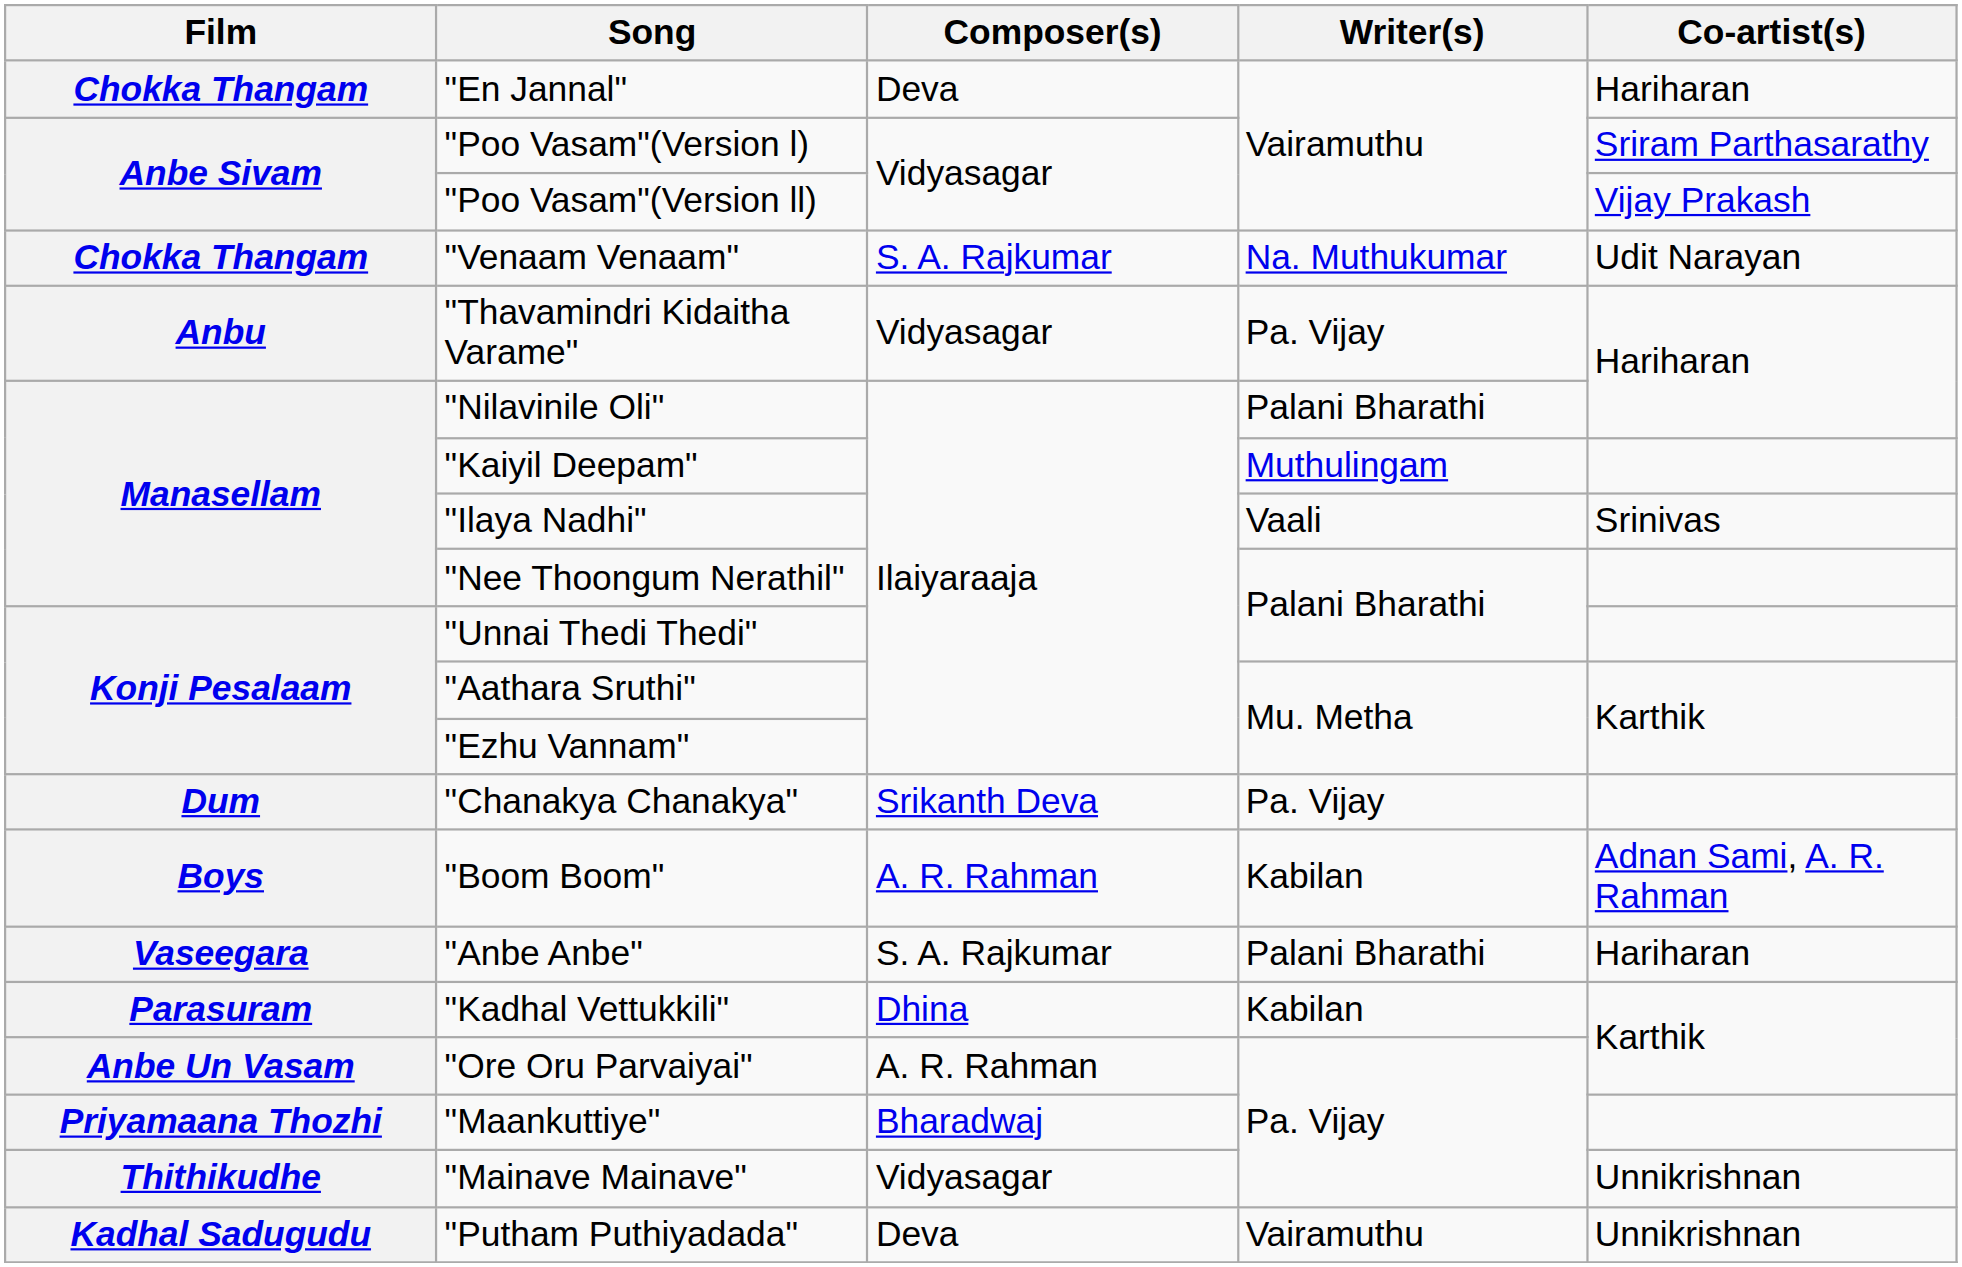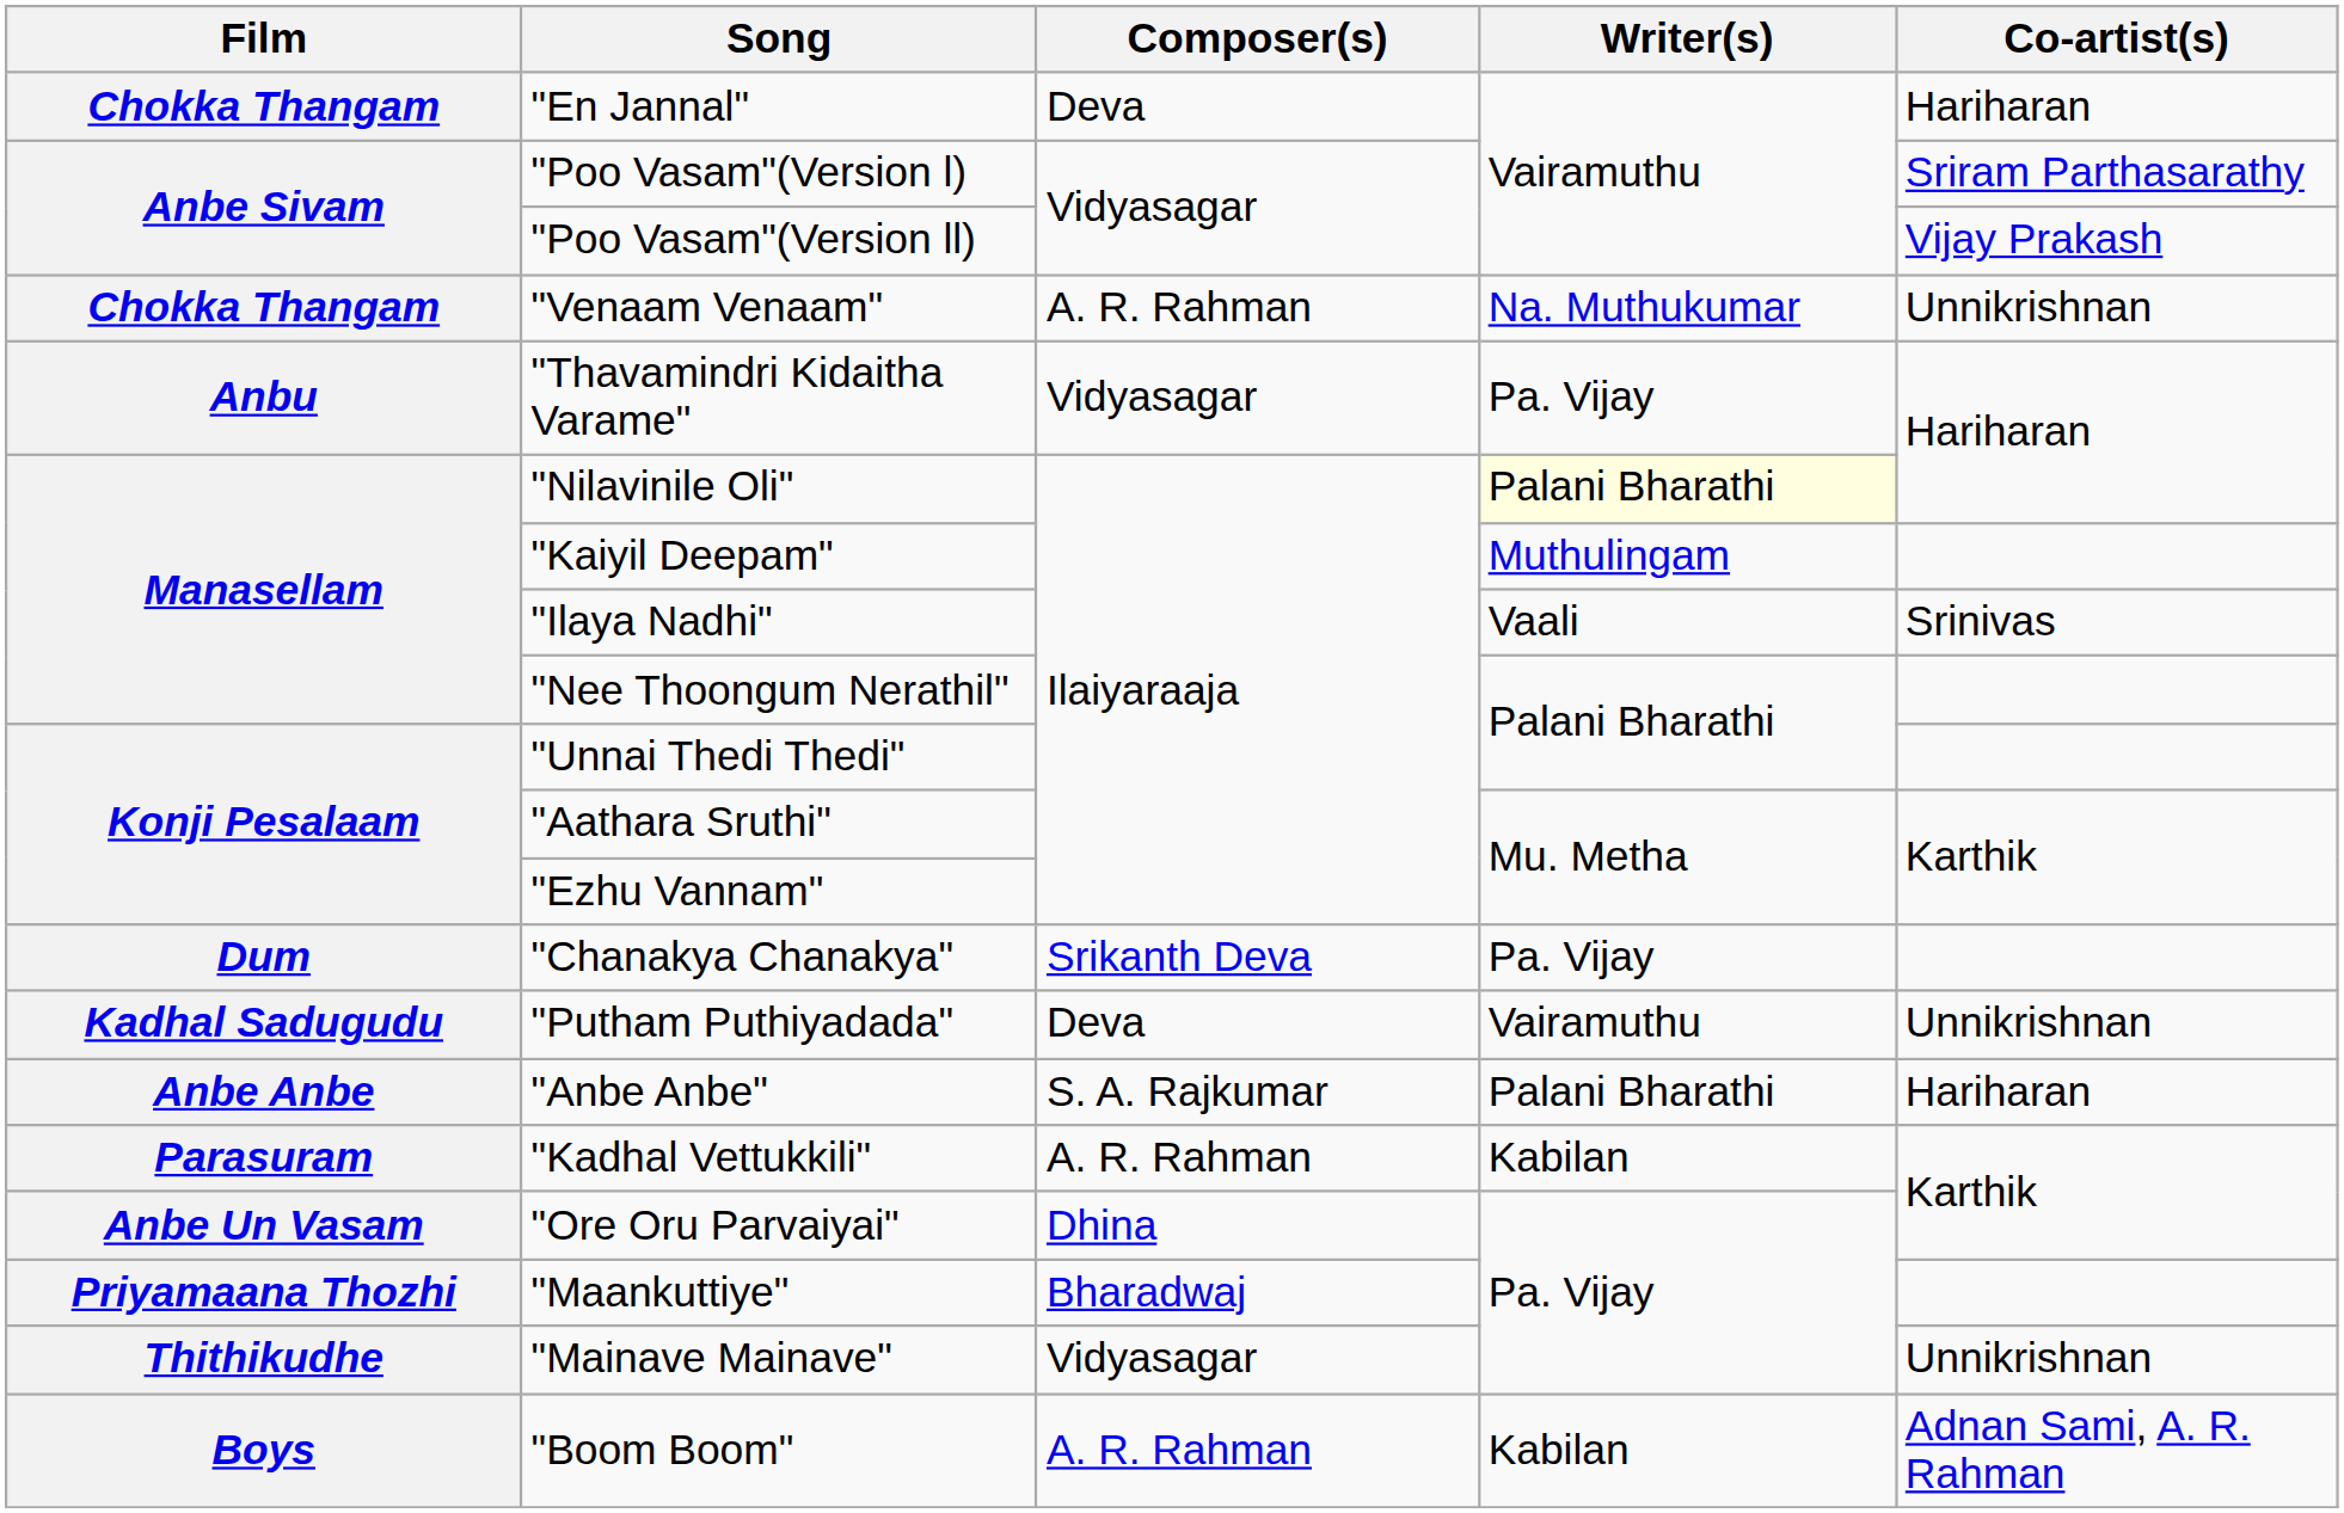 <table class="wikitable plainrowheaders" width="100%" textcolor:#000;">
 <tr>
 <th scope="col" width=21%><strong>Film</strong></th>
 <th scope="col" width=21%><strong>Song</strong></th>
 <th scope="col" width=18%><strong>Composer(s)</strong></th>
 <th scope="col" width=17%><strong>Writer(s)</strong></th>
 <th scope="col" width=18%><strong>Co-artist(s)</strong></th>
 </tr>
 <tr>
 <th><em><a href='#'>Chokka Thangam</a></em></th>
 <td>"En Jannal"</td>
 <td>Deva</td>
 <td rowspan=3>Vairamuthu</td>
 <td>Hariharan</td>
 </tr>
 <tr>
 <th rowspan="2"><em><a href='#'>Anbe Sivam</a></em></th>
 <td>"Poo Vasam"(Version l)</td>
 <td rowspan="2">Vidyasagar</td>
 <td><a href='#'>Sriram Parthasarathy</a></td>
 </tr>
 <tr>
 <td>"Poo Vasam"(Version ll)</td>
 <td><a href='#'>Vijay Prakash</a></td>
 </tr>
 <tr>
 <th><em><a href='#'>Chokka Thangam</a></em></th>
 <td>"Venaam Venaam"</td>
-<td><a href='#'>S. A. Rajkumar</a></td>
+<td>A. R. Rahman</td>
 <td><a href='#'>Na. Muthukumar</a></td>
-<td>Udit Narayan</td>
+<td>Unnikrishnan</td>
 </tr>
 <tr>
 <th><em><a href='#'>Anbu</a></em></th>
 <td>"Thavamindri Kidaitha Varame"</td>
 <td>Vidyasagar</td>
 <td>Pa. Vijay</td>
 <td rowspan="2">Hariharan</td>
 </tr>
 <tr>
 <th rowspan="4"><em><a href='#'>Manasellam</a></em></th>
 <td>"Nilavinile Oli"</td>
 <td rowspan="7">Ilaiyaraaja</td>
-<td>Palani Bharathi</td>
+<td style="background: lightyellow;">Palani Bharathi</td>
 </tr>
 <tr>
 <td>"Kaiyil Deepam"</td>
 <td><a href='#'>Muthulingam</a></td>
 </tr>
 <tr>
 <td>"Ilaya Nadhi"</td>
 <td>Vaali</td>
 <td>Srinivas</td>
 </tr>
 <tr>
 <td>"Nee Thoongum Nerathil"</td>
 <td rowspan="2">Palani Bharathi</td>
 <td></td>
 </tr>
 <tr>
 <th rowspan="3"><em><a href='#'>Konji Pesalaam</a></em></th>
 <td>"Unnai Thedi Thedi"</td>
 <td></td>
 </tr>
 <tr>
 <td>"Aathara Sruthi"</td>
 <td rowspan="2">Mu. Metha</td>
 <td rowspan="2">Karthik</td>
 </tr>
 <tr>
 <td>"Ezhu Vannam"</td>
 </tr>
 <tr>
 <th><em><a href='#'>Dum</a></em></th>
 <td>"Chanakya Chanakya"</td>
 <td><a href='#'>Srikanth Deva</a></td>
 <td>Pa. Vijay</td>
 <td></td>
 </tr>
 <tr>
-<th><em><a href='#'>Boys</a></em></th>
-<td>"Boom Boom"</td>
-<td><a href='#'>A. R. Rahman</a></td>
-<td>Kabilan</td>
-<td><a href='#'>Adnan Sami</a>, <a href='#'>A. R. Rahman</a></td>
+<th><em><a href='#'>Kadhal Sadugudu</a></em></th>
+<td>"Putham Puthiyadada"</td>
+<td>Deva</td>
+<td>Vairamuthu</td>
+<td>Unnikrishnan</td>
 </tr>
 <tr>
-<th><em><a href='#'>Vaseegara</a></em></th>
+<th><em><a href='#'>Anbe Anbe</a></em></th>
 <td>"Anbe Anbe"</td>
 <td>S. A. Rajkumar</td>
 <td>Palani Bharathi</td>
 <td>Hariharan</td>
 </tr>
 <tr>
 <th><em><a href='#'>Parasuram</a></em></th>
 <td>"Kadhal Vettukkili"</td>
-<td><a href='#'>Dhina</a></td>
+<td>A. R. Rahman</td>
 <td>Kabilan</td>
 <td rowspan=2>Karthik</td>
 </tr>
 <tr>
 <th><em><a href='#'>Anbe Un Vasam</a></em></th>
 <td>"Ore Oru Parvaiyai"</td>
-<td>A. R. Rahman</td>
+<td><a href='#'>Dhina</a></td>
 <td rowspan=3>Pa. Vijay</td>
 </tr>
 <tr>
 <th><em><a href='#'>Priyamaana Thozhi</a></em></th>
 <td>"Maankuttiye"</td>
 <td><a href='#'>Bharadwaj</a></td>
 <td></td>
 </tr>
 <tr>
 <th><em><a href='#'>Thithikudhe</a></em></th>
 <td>"Mainave Mainave"</td>
 <td>Vidyasagar</td>
 <td>Unnikrishnan</td>
 </tr>
 <tr>
-<th><em><a href='#'>Kadhal Sadugudu</a></em></th>
-<td>"Putham Puthiyadada"</td>
-<td>Deva</td>
-<td>Vairamuthu</td>
-<td>Unnikrishnan</td>
+<th><em><a href='#'>Boys</a></em></th>
+<td>"Boom Boom"</td>
+<td><a href='#'>A. R. Rahman</a></td>
+<td>Kabilan</td>
+<td><a href='#'>Adnan Sami</a>, <a href='#'>A. R. Rahman</a></td>
 </tr>
 <tr>
 </tr>
 </table>
